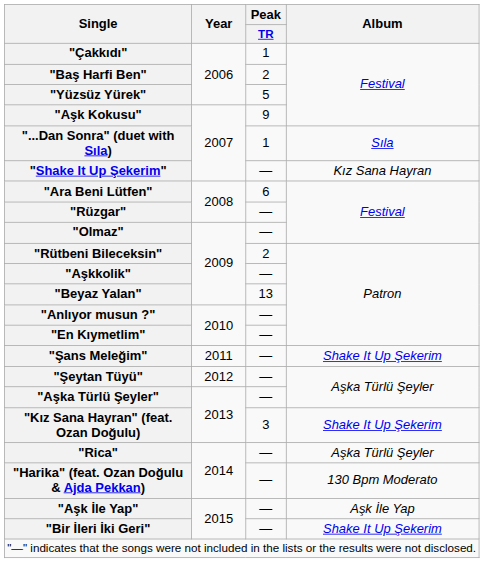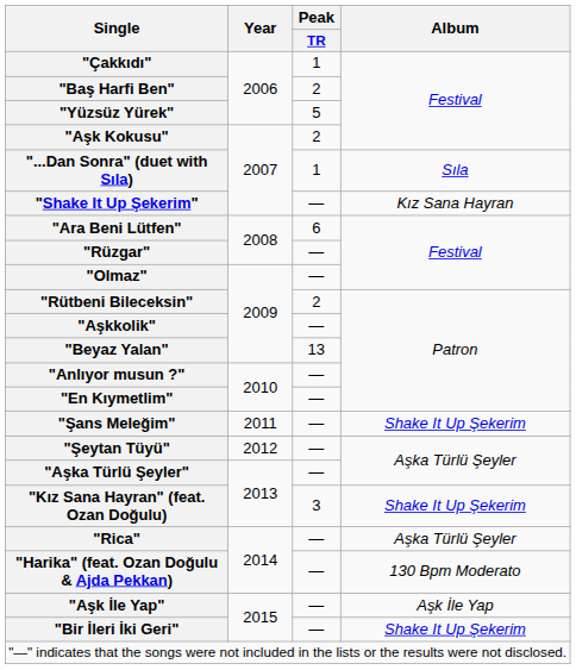 <table class="wikitable plainrowheaders" style="text-align:center;">
 <tr>
 <th scope="col" rowspan="2" style="width:14em;">Single</th>
 <th scope="col" rowspan="2">Year</th>
 <th scope="col">Peak</th>
 <th scope="col" rowspan="2">Album</th>
 </tr>
 <tr>
 <th scope="col" style="width:3em;font-size:90%;"><a href='#'>TR</a><br></th>
 </tr>
 <tr>
 <th scope="row">"Çakkıdı"</th>
 <td rowspan="3">2006</td>
 <td>1</td>
 <td rowspan="4"><em><a href='#'>Festival</a></em></td>
 </tr>
 <tr>
 <th scope="row">"Baş Harfi Ben"</th>
 <td>2</td>
 </tr>
 <tr>
 <th scope="row">"Yüzsüz Yürek"</th>
 <td>5</td>
 </tr>
 <tr>
 <th scope="row">"Aşk Kokusu"</th>
 <td rowspan="3">2007</td>
-<td>9</td>
+<td>2</td>
 </tr>
 <tr>
 <th scope="row">"...Dan Sonra" (duet with <a href='#'>Sıla</a>)</th>
 <td>1</td>
 <td><em><a href='#'>Sıla</a></em></td>
 </tr>
 <tr>
 <th scope="row">"<a href='#'>Shake It Up Şekerim</a>"</th>
 <td>—</td>
 <td><em>Kız Sana Hayran</em></td>
 </tr>
 <tr>
 <th scope="row">"Ara Beni Lütfen"</th>
 <td rowspan="2">2008</td>
 <td>6</td>
 <td rowspan="3"><em><a href='#'>Festival</a></em></td>
 </tr>
 <tr>
 <th scope="row">"Rüzgar"</th>
 <td>—</td>
 </tr>
 <tr>
 <th scope="row">"Olmaz"</th>
 <td rowspan="4">2009</td>
 <td>—</td>
 </tr>
 <tr>
 <th scope="row">"Rütbeni Bileceksin"</th>
 <td>2</td>
 <td rowspan="5"><em>Patron</em></td>
 </tr>
 <tr>
 <th scope="row">"Aşkkolik"</th>
 <td>—</td>
 </tr>
 <tr>
 <th scope="row">"Beyaz Yalan"</th>
 <td>13</td>
 </tr>
 <tr>
 <th scope="row">"Anlıyor musun ?"</th>
 <td rowspan="2">2010</td>
 <td>—</td>
 </tr>
 <tr>
 <th scope="row">"En Kıymetlim"</th>
 <td>—</td>
 </tr>
 <tr>
 <th scope="row">"Şans Meleğim"</th>
 <td>2011</td>
 <td>—</td>
 <td><em><a href='#'>Shake It Up Şekerim</a></em></td>
 </tr>
 <tr>
 <th scope="row">"Şeytan Tüyü"</th>
 <td>2012</td>
 <td>—</td>
 <td rowspan="2"><em>Aşka Türlü Şeyler</em></td>
 </tr>
 <tr>
 <th scope="row">"Aşka Türlü Şeyler"</th>
 <td rowspan="2">2013</td>
 <td>—</td>
 </tr>
 <tr>
 <th scope="row">"Kız Sana Hayran" (feat. Ozan Doğulu)</th>
 <td>3</td>
 <td><em><a href='#'>Shake It Up Şekerim</a></em></td>
 </tr>
 <tr>
 <th scope="row">"Rica"</th>
 <td rowspan="2">2014</td>
 <td>—</td>
 <td><em>Aşka Türlü Şeyler</em></td>
 </tr>
 <tr>
 <th scope="row">"Harika" (feat. Ozan Doğulu & <a href='#'>Ajda Pekkan</a>)</th>
 <td>—</td>
 <td><em>130 Bpm Moderato</em></td>
 </tr>
 <tr>
 <th scope="row">"Aşk İle Yap"</th>
 <td rowspan="2">2015</td>
 <td>—</td>
 <td><em>Aşk İle Yap</em></td>
 </tr>
 <tr>
 <th scope="row">"Bir İleri İki Geri"</th>
 <td>—</td>
 <td><em><a href='#'>Shake It Up Şekerim</a></em></td>
 </tr>
 <tr>
 <td colspan="5" style="font-size:90%">"—" indicates that the songs were not included in the lists or the results were not disclosed.</td>
 </tr>
 </table>
